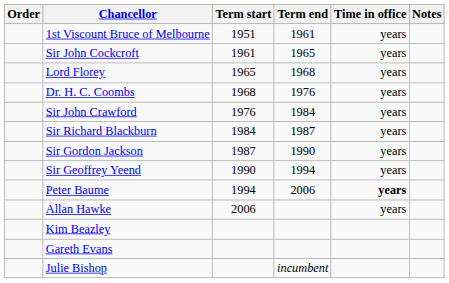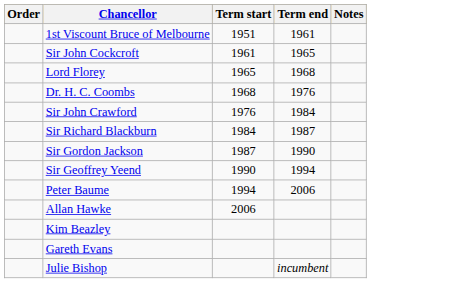 <table class="wikitable sortable">
 <tr style="background:#fc3;">
 <th>Order</th>
 <th><a href='#'>Chancellor</a></th>
 <th>Term start</th>
 <th>Term end</th>
-<th>Time in office</th>
 <th>Notes</th>
 </tr>
 <tr>
 <td align=center></td>
 <td><a href='#'>1st Viscount Bruce of Melbourne</a> </td>
 <td align=center>1951</td>
 <td align=center>1961</td>
-<td align=right> years</td>
 <td></td>
 </tr>
 <tr>
 <td align=center></td>
 <td><a href='#'>Sir John Cockcroft</a> </td>
 <td align=center>1961</td>
 <td align=center>1965</td>
-<td align=right> years</td>
 <td></td>
 </tr>
 <tr>
 <td align=center></td>
 <td><a href='#'>Lord Florey</a> </td>
 <td align=center>1965</td>
 <td align=center>1968</td>
-<td align=right> years</td>
 <td></td>
 </tr>
 <tr>
 <td align=center></td>
 <td><a href='#'>Dr. H. C. Coombs</a></td>
 <td align=center>1968</td>
 <td align=center>1976</td>
-<td align=right> years</td>
 <td></td>
 </tr>
 <tr>
 <td align=center></td>
 <td><a href='#'>Sir John Crawford</a> </td>
 <td align=center>1976</td>
 <td align=center>1984</td>
-<td align=right> years</td>
 <td></td>
 </tr>
 <tr>
 <td align=center></td>
 <td><a href='#'>Sir Richard Blackburn</a> </td>
 <td align=center>1984</td>
 <td align=center>1987</td>
-<td align=right> years</td>
 <td></td>
 </tr>
 <tr>
 <td align=center></td>
 <td><a href='#'>Sir Gordon Jackson</a> </td>
 <td align=center>1987</td>
 <td align=center>1990</td>
-<td align=right> years</td>
 <td></td>
 </tr>
 <tr>
 <td align=center></td>
 <td><a href='#'>Sir Geoffrey Yeend</a> </td>
 <td align=center>1990</td>
 <td align=center>1994</td>
-<td align=right> years</td>
 <td></td>
 </tr>
 <tr>
 <td align=center></td>
 <td><a href='#'>Peter Baume</a> </td>
 <td align=center>1994</td>
 <td align=center>2006</td>
-<td align=right><strong> years</strong></td>
 <td></td>
 </tr>
 <tr>
 <td align=center></td>
 <td><a href='#'>Allan Hawke</a> </td>
 <td align=center>2006</td>
 <td align=center></td>
-<td align=right> years</td>
 <td></td>
 </tr>
 <tr>
 <td align=center></td>
 <td><a href='#'>Kim Beazley</a> </td>
 <td align=center></td>
 <td align=center></td>
-<td align=right></td>
 <td></td>
 </tr>
 <tr>
 <td align=center></td>
 <td><a href='#'>Gareth Evans</a> </td>
 <td align=center></td>
 <td align=center></td>
-<td align=right></td>
 <td></td>
 </tr>
 <tr>
 <td align=center></td>
 <td><a href='#'>Julie Bishop</a></td>
 <td align=center></td>
 <td align=center><em>incumbent</em></td>
-<td align=right></td>
 <td></td>
 </tr>
 </table>
